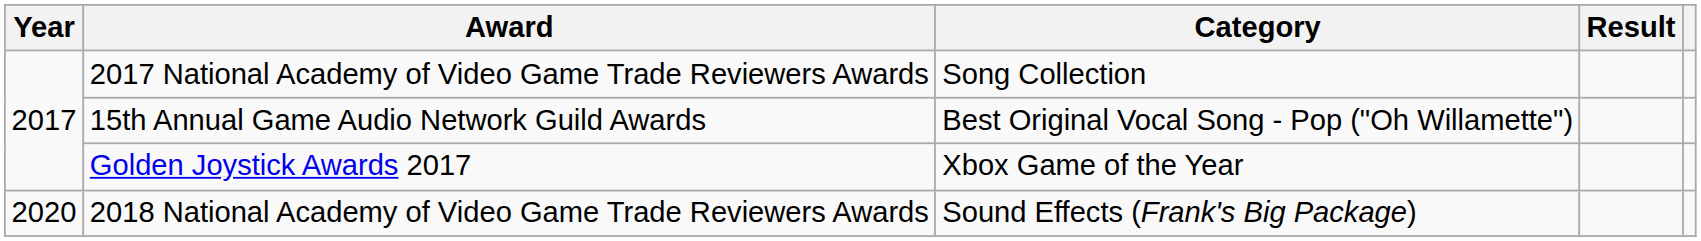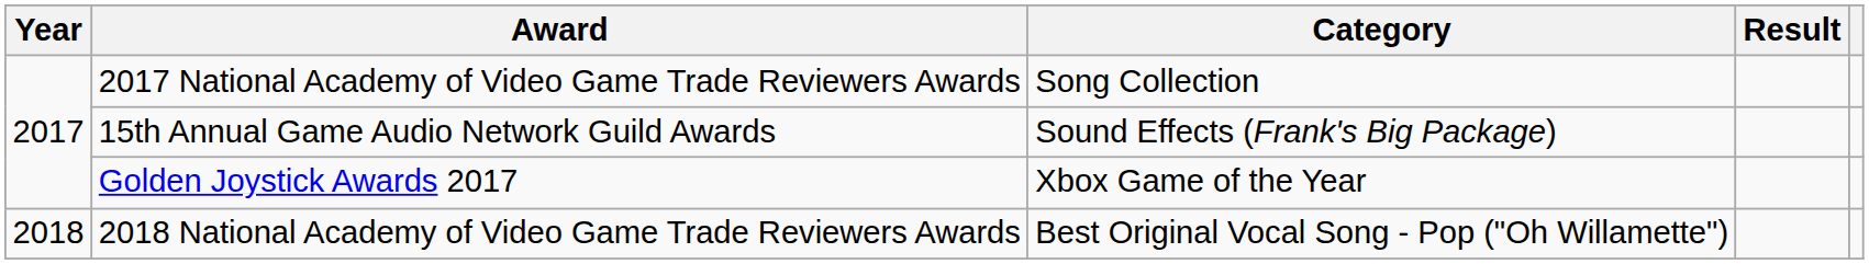 <table class="wikitable sortable">
 <tr>
 <th>Year</th>
 <th>Award</th>
 <th>Category</th>
 <th>Result</th>
 <th></th>
 </tr>
 <tr>
 <td style="text-align:center;" rowspan="3">2017</td>
 <td rowspan="1">2017 National Academy of Video Game Trade Reviewers Awards</td>
 <td>Song Collection</td>
 <td></td>
 <td rowspan="1" style="text-align:center;"></td>
 </tr>
 <tr>
 <td rowspan="1">15th Annual Game Audio Network Guild Awards</td>
-<td>Best Original Vocal Song - Pop ("Oh Willamette")</td>
+<td>Sound Effects (<em>Frank's Big Package</em>)</td>
 <td></td>
 <td rowspan="1" style="text-align:center;"></td>
 </tr>
 <tr>
 <td rowspan="1"><a href='#'>Golden Joystick Awards</a> 2017</td>
 <td>Xbox Game of the Year</td>
 <td></td>
 <td rowspan="1" style="text-align:center;"></td>
 </tr>
 <tr>
-<td style="text-align:center;" rowspan="1">2020</td>
+<td style="text-align:center;" rowspan="1">2018</td>
 <td rowspan="1">2018 National Academy of Video Game Trade Reviewers Awards</td>
-<td>Sound Effects (<em>Frank's Big Package</em>)</td>
+<td>Best Original Vocal Song - Pop ("Oh Willamette")</td>
 <td></td>
 <td rowspan="1" style="text-align:center;"></td>
 </tr>
 </table>
